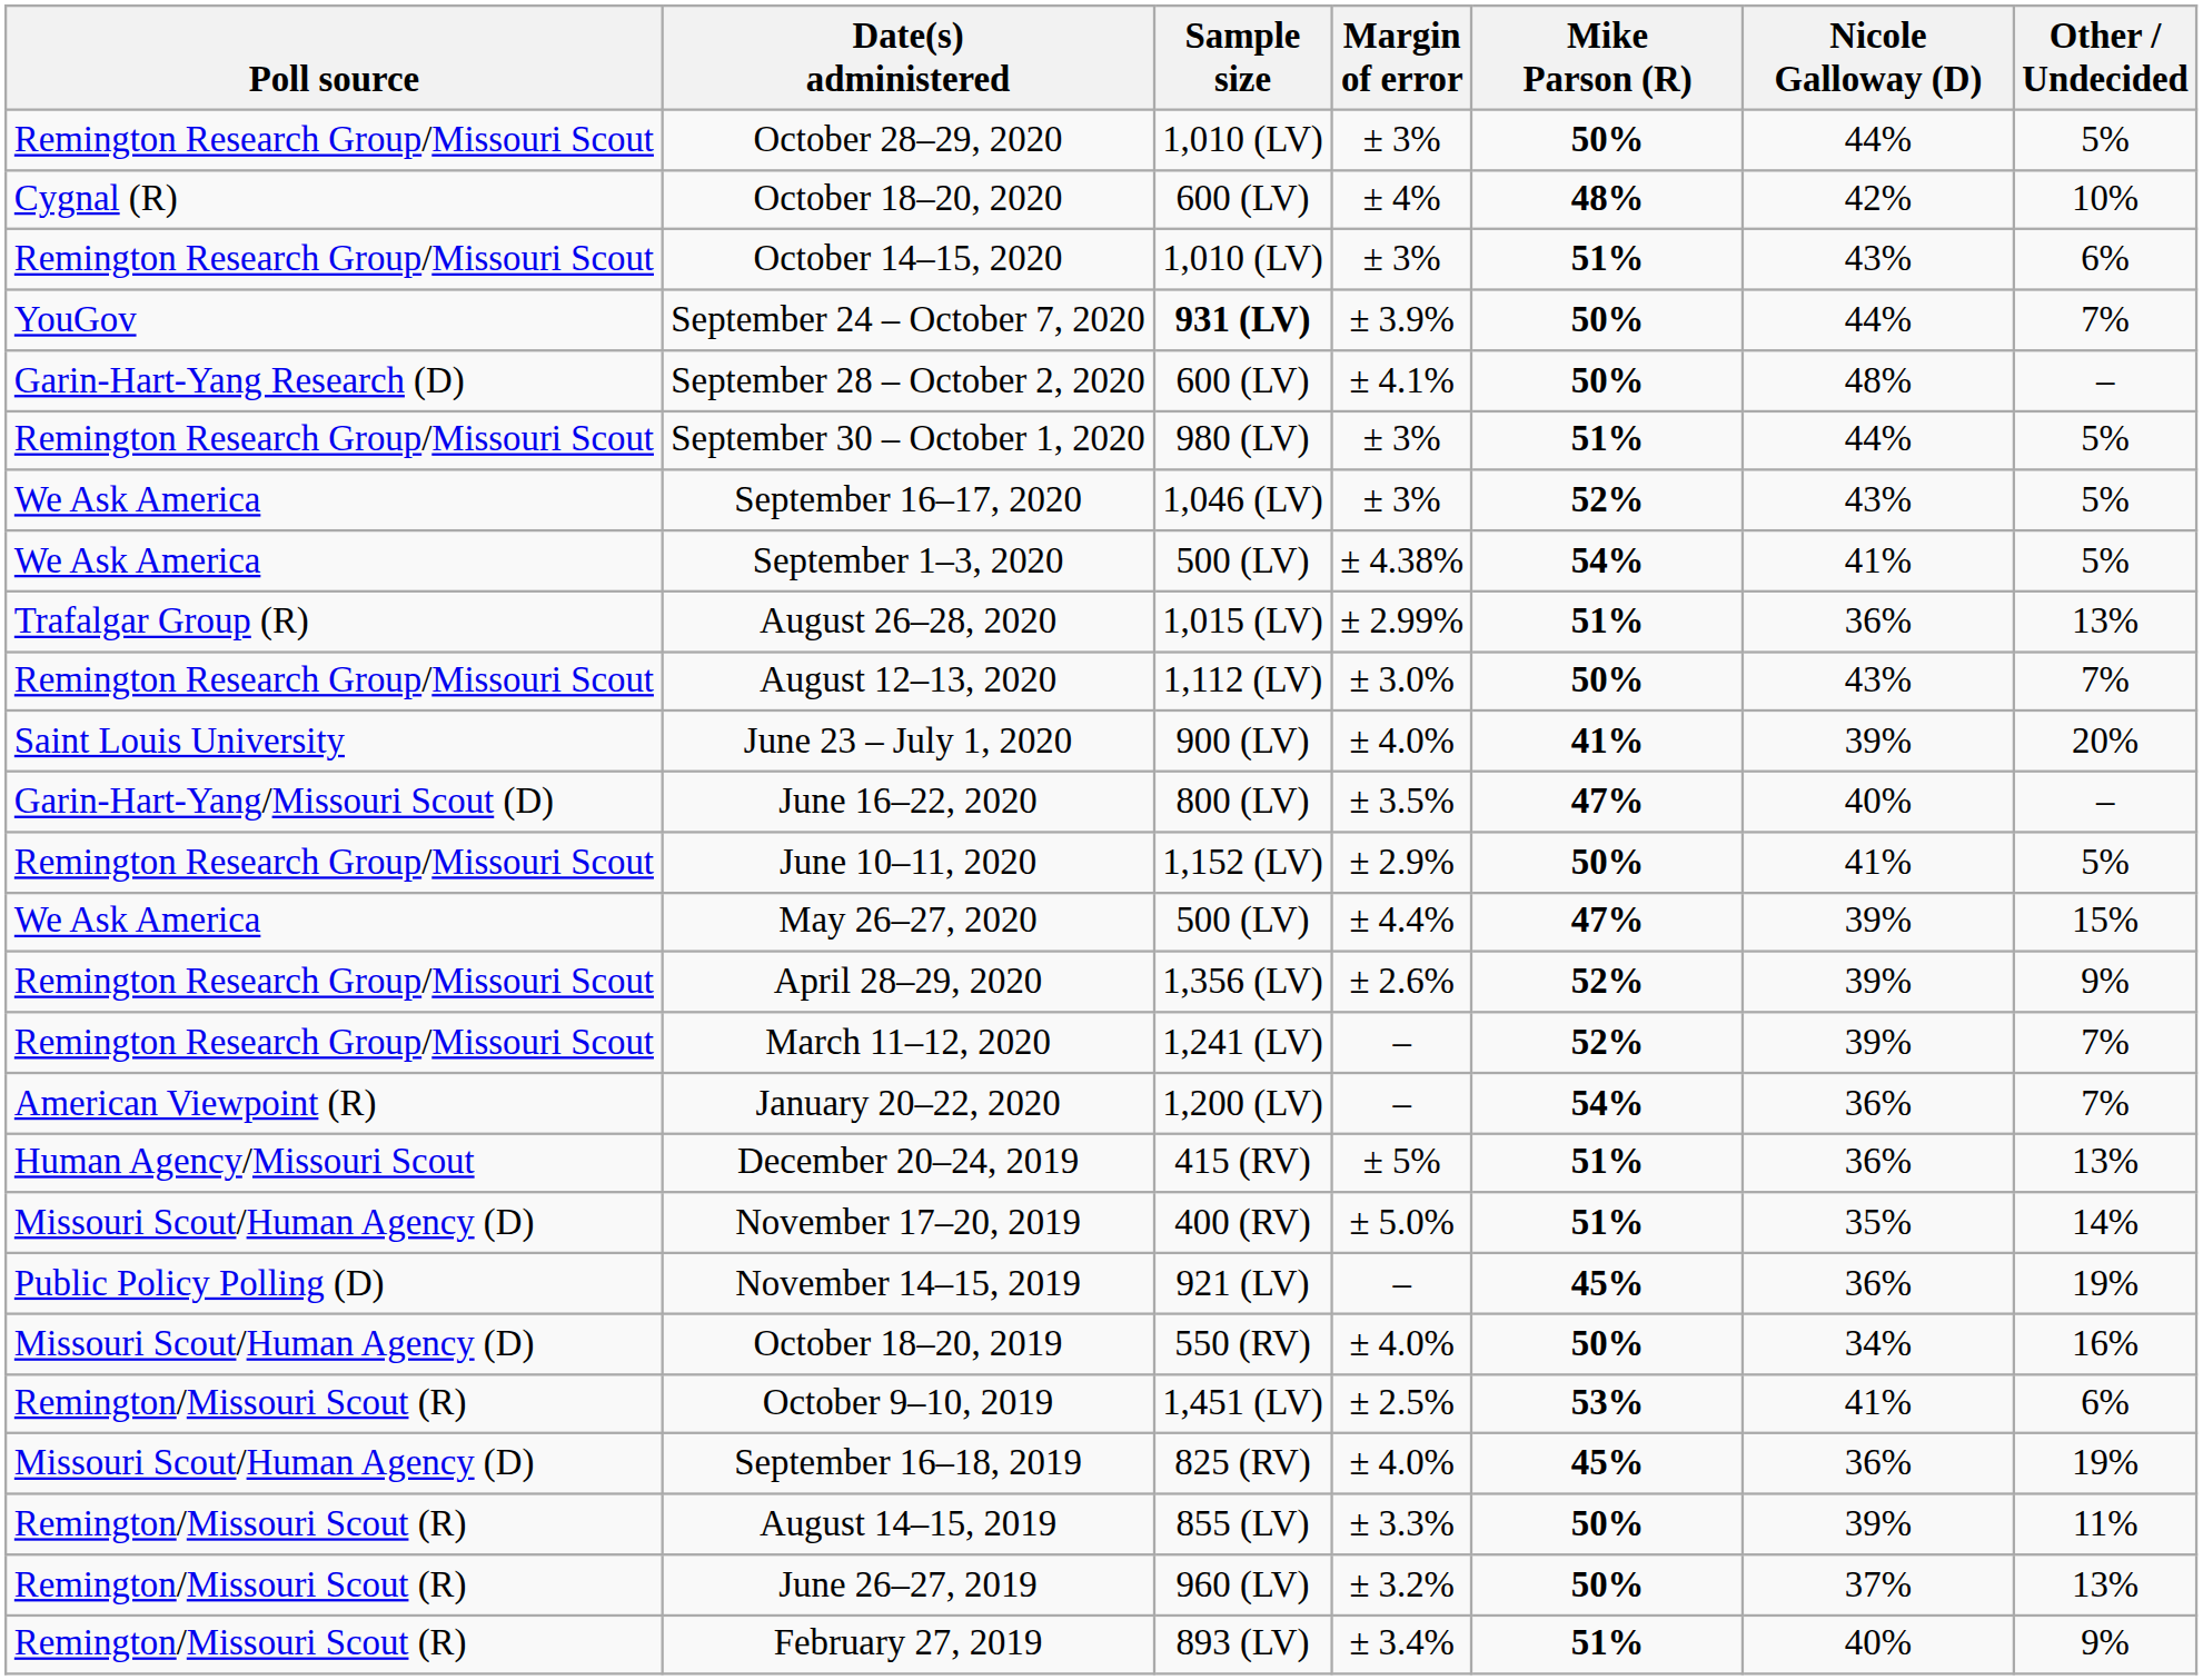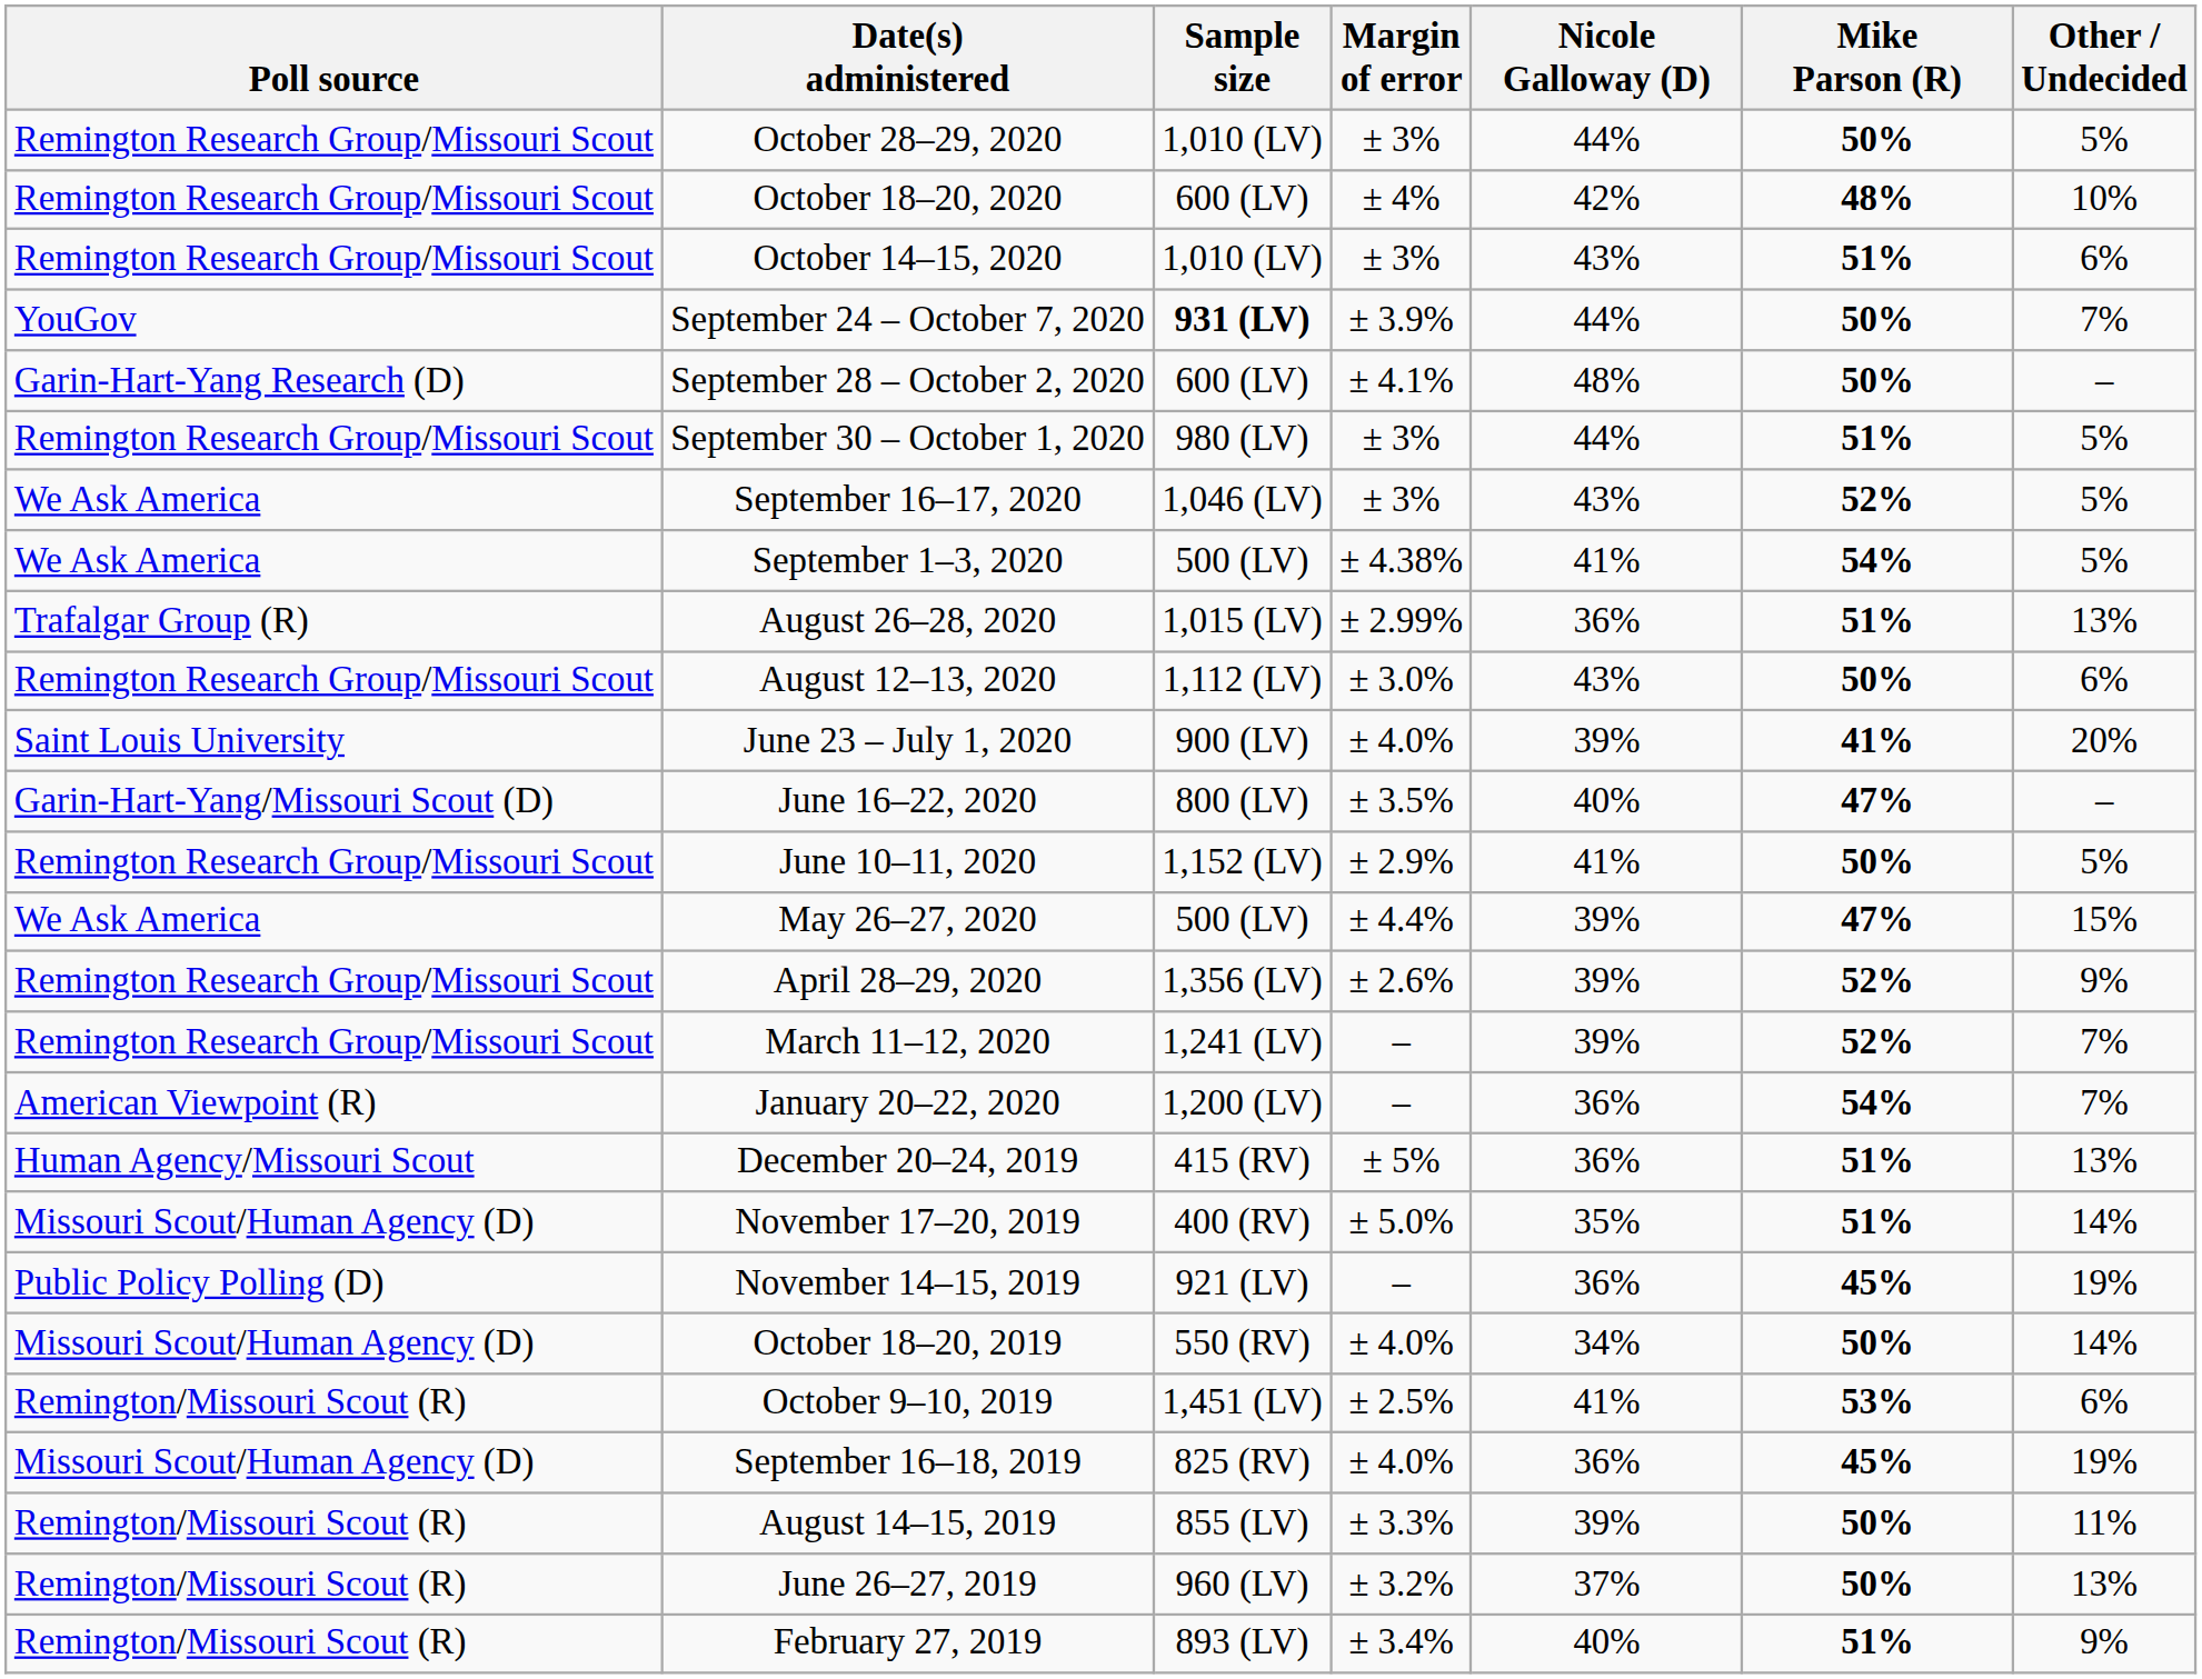 <table class="wikitable" style="font-size:90%;text-align:center;">
 <tr valign=bottom>
 <th>Poll source</th>
 <th>Date(s)<br>administered</th>
 <th>Sample<br>size</th>
 <th>Margin<br>of error</th>
+<th style="width:100px;">Nicole<br>Galloway (D)</th>
 <th style="width:100px;">Mike<br>Parson (R)</th>
-<th style="width:100px;">Nicole<br>Galloway (D)</th>
 <th>Other /<br>Undecided</th>
 </tr>
 <tr>
 <td style="text-align:left;"><a href='#'>Remington Research Group</a>/<a href='#'>Missouri Scout</a></td>
 <td>October 28–29, 2020</td>
 <td>1,010 (LV)</td>
 <td>± 3%</td>
+<td>44%</td>
 <td><strong>50%</strong></td>
-<td>44%</td>
 <td>5%</td>
 </tr>
 <tr>
-<td style="text-align:left;"><a href='#'>Cygnal</a> (R)</td>
+<td style="text-align:left;"><a href='#'>Remington Research Group</a>/<a href='#'>Missouri Scout</a></td>
 <td>October 18–20, 2020</td>
 <td>600 (LV)</td>
 <td>± 4%</td>
+<td>42%</td>
 <td><strong>48%</strong></td>
-<td>42%</td>
 <td>10%</td>
 </tr>
 <tr>
 <td style="text-align:left;"><a href='#'>Remington Research Group</a>/<a href='#'>Missouri Scout</a></td>
 <td>October 14–15, 2020</td>
 <td>1,010 (LV)</td>
 <td>± 3%</td>
+<td>43%</td>
 <td><strong>51%</strong></td>
-<td>43%</td>
 <td>6%</td>
 </tr>
 <tr>
 <td style="text-align:left;"><a href='#'>YouGov</a></td>
 <td>September 24 – October 7, 2020</td>
 <td><strong>931 (LV)</strong></td>
 <td>± 3.9%</td>
+<td>44%</td>
 <td><strong>50%</strong></td>
-<td>44%</td>
 <td>7%</td>
 </tr>
 <tr>
 <td style="text-align:left;"><a href='#'>Garin-Hart-Yang Research</a> (D)</td>
 <td>September 28 – October 2, 2020</td>
 <td>600 (LV)</td>
 <td>± 4.1%</td>
+<td>48%</td>
 <td><strong>50%</strong></td>
-<td>48%</td>
 <td>–</td>
 </tr>
 <tr>
 <td style="text-align:left;"><a href='#'>Remington Research Group</a>/<a href='#'>Missouri Scout</a></td>
 <td>September 30 – October 1, 2020</td>
 <td>980 (LV)</td>
 <td>± 3%</td>
+<td>44%</td>
 <td><strong>51%</strong></td>
-<td>44%</td>
 <td>5%</td>
 </tr>
 <tr>
 <td style="text-align:left;"><a href='#'>We Ask America</a></td>
 <td>September 16–17, 2020</td>
 <td>1,046 (LV)</td>
 <td>± 3%</td>
+<td>43%</td>
 <td><strong>52%</strong></td>
-<td>43%</td>
 <td>5%</td>
 </tr>
 <tr>
 <td style="text-align:left;"><a href='#'>We Ask America</a></td>
 <td>September 1–3, 2020</td>
 <td>500 (LV)</td>
 <td>± 4.38%</td>
+<td>41%</td>
 <td><strong>54%</strong></td>
-<td>41%</td>
 <td>5%</td>
 </tr>
 <tr>
 <td style="text-align:left;"><a href='#'>Trafalgar Group</a> (R)</td>
 <td>August 26–28, 2020</td>
 <td>1,015 (LV)</td>
 <td>± 2.99%</td>
+<td>36%</td>
 <td><strong>51%</strong></td>
-<td>36%</td>
 <td>13%</td>
 </tr>
 <tr>
 <td style="text-align:left;"><a href='#'>Remington Research Group</a>/<a href='#'>Missouri Scout</a></td>
 <td>August 12–13, 2020</td>
 <td>1,112 (LV)</td>
 <td>± 3.0%</td>
+<td>43%</td>
 <td><strong>50%</strong></td>
-<td>43%</td>
-<td>7%</td>
+<td>6%</td>
 </tr>
 <tr>
 <td style="text-align:left;"><a href='#'>Saint Louis University</a></td>
 <td>June 23 – July 1, 2020</td>
 <td>900 (LV)</td>
 <td>± 4.0%</td>
+<td>39%</td>
 <td><strong>41%</strong></td>
-<td>39%</td>
 <td>20%</td>
 </tr>
 <tr>
 <td style="text-align:left;"><a href='#'>Garin-Hart-Yang</a>/<a href='#'>Missouri Scout</a> (D)</td>
 <td>June 16–22, 2020</td>
 <td>800 (LV)</td>
 <td>± 3.5%</td>
+<td>40%</td>
 <td><strong>47%</strong></td>
-<td>40%</td>
 <td>–</td>
 </tr>
 <tr>
 <td style="text-align:left;"><a href='#'>Remington Research Group</a>/<a href='#'>Missouri Scout</a></td>
 <td>June 10–11, 2020</td>
 <td>1,152 (LV)</td>
 <td>± 2.9%</td>
+<td>41%</td>
 <td><strong>50%</strong></td>
-<td>41%</td>
 <td>5%</td>
 </tr>
 <tr>
 <td style="text-align:left;"><a href='#'>We Ask America</a></td>
 <td>May 26–27, 2020</td>
 <td>500 (LV)</td>
 <td>± 4.4%</td>
+<td>39%</td>
 <td><strong>47%</strong></td>
-<td>39%</td>
 <td>15%</td>
 </tr>
 <tr>
 <td style="text-align:left;"><a href='#'>Remington Research Group</a>/<a href='#'>Missouri Scout</a></td>
 <td>April 28–29, 2020</td>
 <td>1,356 (LV)</td>
 <td>± 2.6%</td>
+<td>39%</td>
 <td><strong>52%</strong></td>
-<td>39%</td>
 <td>9%</td>
 </tr>
 <tr>
 <td style="text-align:left;"><a href='#'>Remington Research Group</a>/<a href='#'>Missouri Scout</a></td>
 <td>March 11–12, 2020</td>
 <td>1,241 (LV)</td>
 <td>–</td>
+<td>39%</td>
 <td><strong>52%</strong></td>
-<td>39%</td>
 <td>7%</td>
 </tr>
 <tr>
 <td style="text-align:left;"><a href='#'>American Viewpoint</a> (R)</td>
 <td>January 20–22, 2020</td>
 <td>1,200 (LV)</td>
 <td>–</td>
+<td>36%</td>
 <td><strong>54%</strong></td>
-<td>36%</td>
 <td>7%</td>
 </tr>
 <tr>
 <td style="text-align:left;"><a href='#'>Human Agency</a>/<a href='#'>Missouri Scout</a></td>
 <td>December 20–24, 2019</td>
 <td>415 (RV)</td>
 <td>± 5%</td>
+<td>36%</td>
 <td><strong>51%</strong></td>
-<td>36%</td>
 <td>13%</td>
 </tr>
 <tr>
 <td style="text-align:left;"><a href='#'>Missouri Scout</a>/<a href='#'>Human Agency</a> (D)</td>
 <td>November 17–20, 2019</td>
 <td>400 (RV)</td>
 <td>± 5.0%</td>
+<td>35%</td>
 <td><strong>51%</strong></td>
-<td>35%</td>
 <td>14%</td>
 </tr>
 <tr>
 <td style="text-align:left;"><a href='#'>Public Policy Polling</a> (D)</td>
 <td>November 14–15, 2019</td>
 <td>921 (LV)</td>
 <td>–</td>
+<td>36%</td>
 <td><strong>45%</strong></td>
-<td>36%</td>
 <td>19%</td>
 </tr>
 <tr>
 <td style="text-align:left;"><a href='#'>Missouri Scout</a>/<a href='#'>Human Agency</a> (D)</td>
 <td>October 18–20, 2019</td>
 <td>550 (RV)</td>
 <td>± 4.0%</td>
+<td>34%</td>
 <td><strong>50%</strong></td>
-<td>34%</td>
-<td>16%</td>
+<td>14%</td>
 </tr>
 <tr>
 <td style="text-align:left;"><a href='#'>Remington</a>/<a href='#'>Missouri Scout</a> (R)</td>
 <td>October 9–10, 2019</td>
 <td>1,451 (LV)</td>
 <td>± 2.5%</td>
+<td>41%</td>
 <td><strong>53%</strong></td>
-<td>41%</td>
 <td>6%</td>
 </tr>
 <tr>
 <td style="text-align:left;"><a href='#'>Missouri Scout</a>/<a href='#'>Human Agency</a> (D)</td>
 <td>September 16–18, 2019</td>
 <td>825 (RV)</td>
 <td>± 4.0%</td>
+<td>36%</td>
 <td><strong>45%</strong></td>
-<td>36%</td>
 <td>19%</td>
 </tr>
 <tr>
 <td style="text-align:left;"><a href='#'>Remington</a>/<a href='#'>Missouri Scout</a> (R)</td>
 <td>August 14–15, 2019</td>
 <td>855 (LV)</td>
 <td>± 3.3%</td>
+<td>39%</td>
 <td><strong>50%</strong></td>
-<td>39%</td>
 <td>11%</td>
 </tr>
 <tr>
 <td style="text-align:left;"><a href='#'>Remington</a>/<a href='#'>Missouri Scout</a> (R)</td>
 <td>June 26–27, 2019</td>
 <td>960 (LV)</td>
 <td>± 3.2%</td>
+<td>37%</td>
 <td><strong>50%</strong></td>
-<td>37%</td>
 <td>13%</td>
 </tr>
 <tr>
 <td style="text-align:left;"><a href='#'>Remington</a>/<a href='#'>Missouri Scout</a> (R)</td>
 <td>February 27, 2019</td>
 <td>893 (LV)</td>
 <td>± 3.4%</td>
+<td>40%</td>
 <td><strong>51%</strong></td>
-<td>40%</td>
 <td>9%</td>
 </tr>
 </table>
